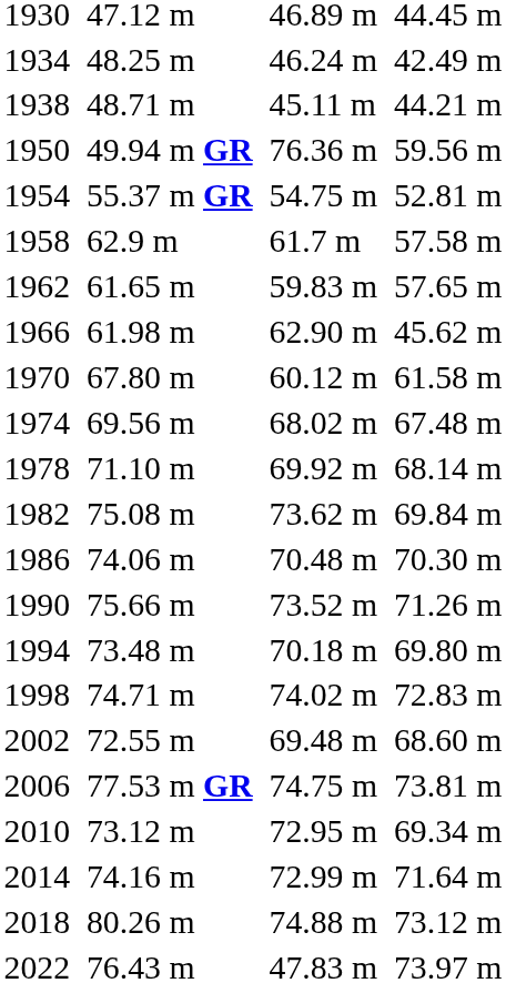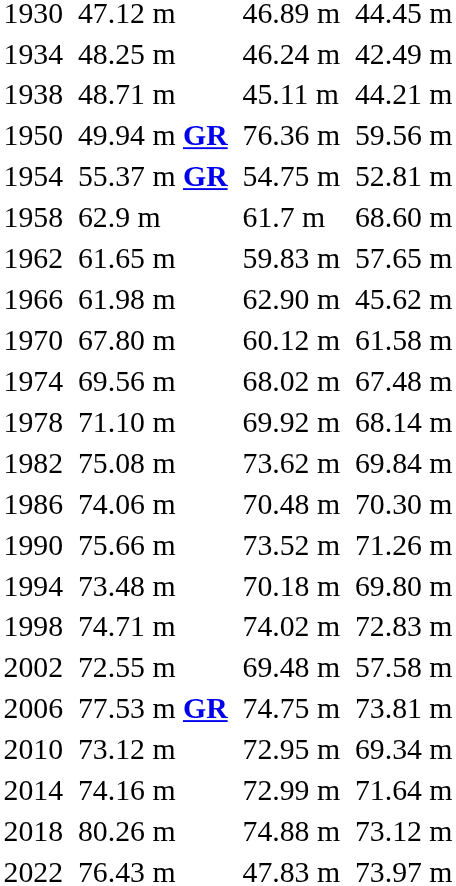 <table>
 <tr>
 <td>1930</td>
 <td></td>
 <td>47.12 m</td>
 <td></td>
 <td>46.89 m</td>
 <td></td>
 <td>44.45 m</td>
 </tr>
 <tr>
 <td>1934</td>
 <td></td>
 <td>48.25 m</td>
 <td></td>
 <td>46.24 m</td>
 <td></td>
 <td>42.49 m</td>
 </tr>
 <tr>
 <td>1938</td>
 <td></td>
 <td>48.71 m</td>
 <td></td>
 <td>45.11 m</td>
 <td></td>
 <td>44.21 m</td>
 </tr>
 <tr>
 <td>1950</td>
 <td></td>
 <td>49.94 m <strong><a href='#'>GR</a></strong></td>
 <td></td>
 <td>76.36 m</td>
 <td></td>
 <td>59.56 m</td>
 </tr>
 <tr>
 <td>1954</td>
 <td></td>
 <td>55.37 m <strong><a href='#'>GR</a></strong></td>
 <td></td>
 <td>54.75 m</td>
 <td></td>
 <td>52.81 m</td>
 </tr>
 <tr>
 <td>1958</td>
 <td></td>
 <td>62.9 m</td>
 <td></td>
 <td>61.7 m</td>
 <td></td>
-<td>57.58 m</td>
+<td>68.60 m</td>
 </tr>
 <tr>
 <td>1962</td>
 <td></td>
 <td>61.65 m</td>
 <td></td>
 <td>59.83 m</td>
 <td></td>
 <td>57.65 m</td>
 </tr>
 <tr>
 <td>1966</td>
 <td></td>
 <td>61.98 m</td>
 <td></td>
 <td>62.90 m</td>
 <td></td>
 <td>45.62 m</td>
 </tr>
 <tr>
 <td>1970</td>
 <td></td>
 <td>67.80 m</td>
 <td></td>
 <td>60.12 m</td>
 <td></td>
 <td>61.58 m</td>
 </tr>
 <tr>
 <td>1974</td>
 <td></td>
 <td>69.56 m</td>
 <td></td>
 <td>68.02 m</td>
 <td></td>
 <td>67.48 m</td>
 </tr>
 <tr>
 <td>1978</td>
 <td></td>
 <td>71.10 m</td>
 <td></td>
 <td>69.92 m</td>
 <td></td>
 <td>68.14 m</td>
 </tr>
 <tr>
 <td>1982</td>
 <td></td>
 <td>75.08 m</td>
 <td></td>
 <td>73.62 m</td>
 <td></td>
 <td>69.84 m</td>
 </tr>
 <tr>
 <td>1986</td>
 <td></td>
 <td>74.06 m</td>
 <td></td>
 <td>70.48 m</td>
 <td></td>
 <td>70.30 m</td>
 </tr>
 <tr>
 <td>1990</td>
 <td></td>
 <td>75.66 m</td>
 <td></td>
 <td>73.52 m</td>
 <td></td>
 <td>71.26 m</td>
 </tr>
 <tr>
 <td>1994</td>
 <td></td>
 <td>73.48 m</td>
 <td></td>
 <td>70.18 m</td>
 <td></td>
 <td>69.80 m</td>
 </tr>
 <tr>
 <td>1998</td>
 <td></td>
 <td>74.71 m</td>
 <td></td>
 <td>74.02 m</td>
 <td></td>
 <td>72.83 m</td>
 </tr>
 <tr>
 <td>2002</td>
 <td></td>
 <td>72.55 m</td>
 <td></td>
 <td>69.48 m</td>
 <td></td>
-<td>68.60 m</td>
+<td>57.58 m</td>
 </tr>
 <tr>
 <td>2006</td>
 <td></td>
 <td>77.53 m <strong><a href='#'>GR</a></strong></td>
 <td></td>
 <td>74.75 m</td>
 <td></td>
 <td>73.81 m</td>
 </tr>
 <tr>
 <td>2010</td>
 <td></td>
 <td>73.12 m</td>
 <td></td>
 <td>72.95 m</td>
 <td></td>
 <td>69.34 m</td>
 </tr>
 <tr>
 <td>2014</td>
 <td></td>
 <td>74.16 m</td>
 <td></td>
 <td>72.99 m</td>
 <td></td>
 <td>71.64 m</td>
 </tr>
 <tr>
 <td>2018</td>
 <td></td>
 <td>80.26 m </td>
 <td></td>
 <td>74.88 m</td>
 <td></td>
 <td>73.12 m</td>
 </tr>
 <tr>
 <td>2022</td>
 <td></td>
 <td>76.43 m</td>
 <td></td>
 <td>47.83 m</td>
 <td></td>
 <td>73.97 m</td>
 </tr>
 </table>
